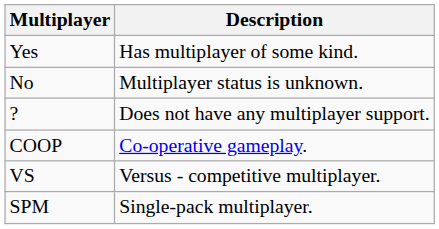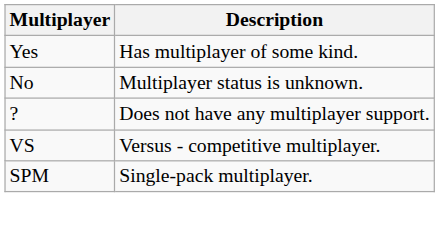 <table class="wikitable plainrowheaders" style="margin:1em auto;">
 <tr>
 <th>Multiplayer</th>
 <th>Description</th>
 </tr>
 <tr>
 <td>Yes</td>
 <td>Has multiplayer of some kind.</td>
 </tr>
 <tr>
 <td>No</td>
 <td>Multiplayer status is unknown.</td>
 </tr>
 <tr>
 <td>?</td>
 <td>Does not have any multiplayer support.</td>
 </tr>
 <tr>
-<td>COOP</td>
-<td><a href='#'>Co-operative gameplay</a>.</td>
-</tr>
-<tr>
 <td>VS</td>
 <td>Versus - competitive multiplayer.</td>
 </tr>
 <tr>
 <td>SPM</td>
 <td>Single-pack multiplayer.</td>
 </tr>
 </table>
